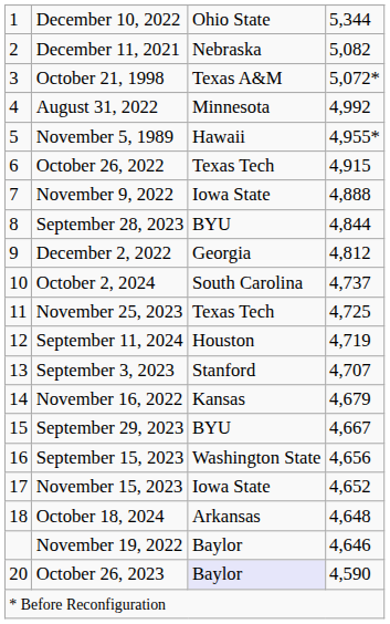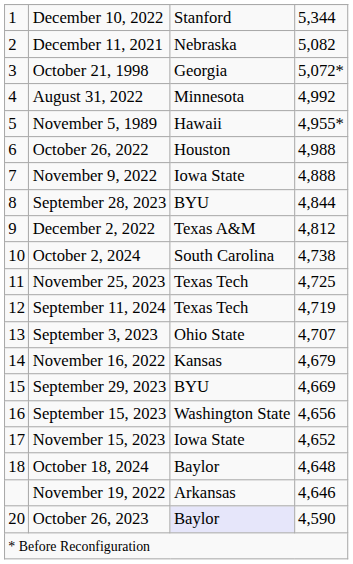 <table class="wikitable">
 <tr>
 </tr>
 <tr>
 <td>1</td>
 <td>December 10, 2022</td>
-<td>Ohio State</td>
+<td>Stanford</td>
 <td>5,344</td>
 </tr>
 <tr>
 <td>2</td>
 <td>December 11, 2021</td>
 <td>Nebraska</td>
 <td>5,082</td>
 </tr>
 <tr>
 <td>3</td>
 <td>October 21, 1998</td>
-<td>Texas A&M</td>
+<td>Georgia</td>
 <td>5,072*</td>
 </tr>
 <tr>
 <td>4</td>
 <td>August 31, 2022</td>
 <td>Minnesota</td>
 <td>4,992</td>
 </tr>
 <tr>
 <td>5</td>
 <td>November 5, 1989</td>
 <td>Hawaii</td>
 <td>4,955*</td>
 </tr>
 <tr>
 <td>6</td>
 <td>October 26, 2022</td>
-<td>Texas Tech</td>
-<td>4,915</td>
+<td>Houston</td>
+<td>4,988</td>
 </tr>
 <tr>
 <td>7</td>
 <td>November 9, 2022</td>
 <td>Iowa State</td>
 <td>4,888</td>
 </tr>
 <tr>
 <td>8</td>
 <td>September 28, 2023</td>
 <td>BYU</td>
 <td>4,844</td>
 </tr>
 <tr>
 <td>9</td>
 <td>December 2, 2022</td>
-<td>Georgia</td>
+<td>Texas A&M</td>
 <td>4,812</td>
 </tr>
 <tr>
 <td>10</td>
 <td>October 2, 2024</td>
 <td>South Carolina</td>
-<td>4,737</td>
+<td>4,738</td>
 </tr>
 <tr>
 <td>11</td>
 <td>November 25, 2023</td>
 <td>Texas Tech</td>
 <td>4,725</td>
 </tr>
 <tr>
 <td>12</td>
 <td>September 11, 2024</td>
-<td>Houston</td>
+<td>Texas Tech</td>
 <td>4,719</td>
 </tr>
 <tr>
 <td>13</td>
 <td>September 3, 2023</td>
-<td>Stanford</td>
+<td>Ohio State</td>
 <td>4,707</td>
 </tr>
 <tr>
 <td>14</td>
 <td>November 16, 2022</td>
 <td>Kansas</td>
 <td>4,679</td>
 </tr>
 <tr>
 <td>15</td>
 <td>September 29, 2023</td>
 <td>BYU</td>
-<td>4,667</td>
+<td>4,669</td>
 </tr>
 <tr>
 <td>16</td>
 <td>September 15, 2023</td>
 <td>Washington State</td>
 <td>4,656</td>
 </tr>
 <tr>
 <td>17</td>
 <td>November 15, 2023</td>
 <td>Iowa State</td>
 <td>4,652</td>
 </tr>
 <tr>
 <td>18</td>
 <td>October 18, 2024</td>
-<td>Arkansas</td>
+<td>Baylor</td>
 <td>4,648</td>
 </tr>
 <tr>
 <td></td>
 <td>November 19, 2022</td>
-<td>Baylor</td>
+<td>Arkansas</td>
 <td>4,646</td>
 </tr>
 <tr>
 <td>20</td>
 <td>October 26, 2023</td>
 <td style="background: lavender;">Baylor</td>
 <td>4,590</td>
 </tr>
 <tr>
 <td colspan="4"><small>* Before Reconfiguration</small></td>
 </tr>
 </table>
